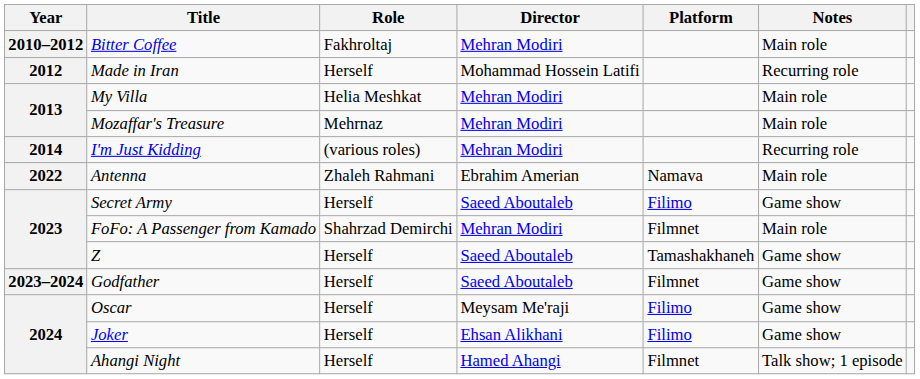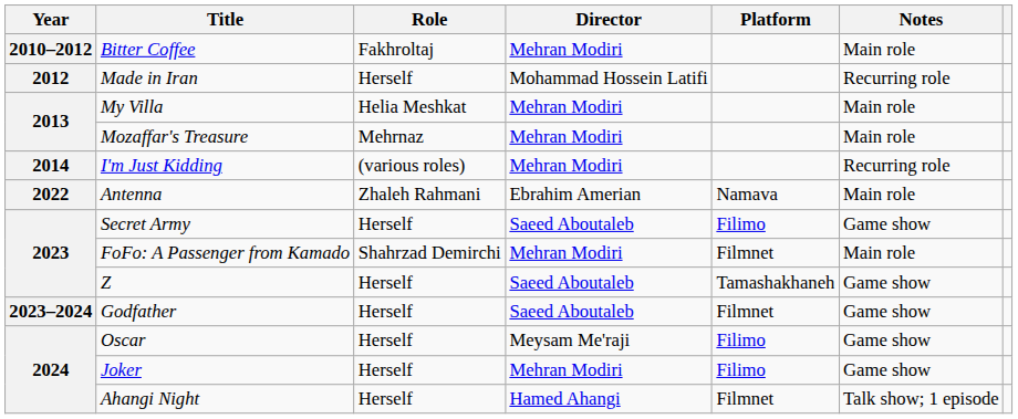 <table class="wikitable plainrowheaders sortable" style="font-size:100%">
 <tr>
 <th scope="col">Year</th>
 <th scope="col">Title</th>
 <th scope="col">Role</th>
 <th scope="col">Director</th>
 <th scope="col">Platform</th>
 <th class="unsortable" scope="col">Notes</th>
 <th></th>
 </tr>
 <tr>
 <th scope="row">2010–2012</th>
 <td><em><a href='#'>Bitter Coffee</a></em></td>
 <td>Fakhroltaj</td>
 <td><a href='#'>Mehran Modiri</a></td>
 <td></td>
 <td>Main role</td>
 <td></td>
 </tr>
 <tr>
 <th scope="row">2012</th>
 <td><em>Made in Iran</em></td>
 <td>Herself</td>
 <td>Mohammad Hossein Latifi</td>
 <td></td>
 <td>Recurring role</td>
 <td></td>
 </tr>
 <tr>
 <th scope="row" rowspan="2">2013</th>
 <td><em>My Villa</em></td>
 <td>Helia Meshkat</td>
 <td><a href='#'>Mehran Modiri</a></td>
 <td></td>
 <td>Main role</td>
 <td></td>
 </tr>
 <tr>
 <td><em>Mozaffar's Treasure</em></td>
 <td>Mehrnaz</td>
 <td><a href='#'>Mehran Modiri</a></td>
 <td></td>
 <td>Main role</td>
 <td></td>
 </tr>
 <tr>
 <th scope="row">2014</th>
 <td><em><a href='#'>I'm Just Kidding</a></em></td>
 <td>(various roles)</td>
 <td><a href='#'>Mehran Modiri</a></td>
 <td></td>
 <td>Recurring role</td>
 <td></td>
 </tr>
 <tr>
 <th scope="row">2022</th>
 <td><em>Antenna</em></td>
 <td>Zhaleh Rahmani</td>
 <td>Ebrahim Amerian</td>
 <td>Namava</td>
 <td>Main role</td>
 <td></td>
 </tr>
 <tr>
 <th rowspan="3" scope="row">2023</th>
 <td><em>Secret Army</em></td>
 <td>Herself</td>
 <td><a href='#'>Saeed Aboutaleb</a></td>
 <td><a href='#'>Filimo</a></td>
 <td>Game show</td>
 <td></td>
 </tr>
 <tr>
 <td><em>FoFo: A Passenger from Kamado</em></td>
 <td>Shahrzad Demirchi</td>
 <td><a href='#'>Mehran Modiri</a></td>
 <td>Filmnet</td>
 <td>Main role</td>
 <td></td>
 </tr>
 <tr>
 <td><em>Z</em></td>
 <td>Herself</td>
 <td><a href='#'>Saeed Aboutaleb</a></td>
 <td>Tamashakhaneh</td>
 <td>Game show</td>
 <td></td>
 </tr>
 <tr>
 <th scope="row">2023–2024</th>
 <td><em>Godfather</em></td>
 <td>Herself</td>
 <td><a href='#'>Saeed Aboutaleb</a></td>
 <td>Filmnet</td>
 <td>Game show</td>
 <td></td>
 </tr>
 <tr>
 <th scope="row" rowspan="3">2024</th>
 <td><em>Oscar</em></td>
 <td>Herself</td>
 <td>Meysam Me'raji</td>
 <td><a href='#'>Filimo</a></td>
 <td>Game show</td>
 <td></td>
 </tr>
 <tr>
 <td><em><a href='#'>Joker</a></em></td>
 <td>Herself</td>
-<td><a href='#'>Ehsan Alikhani</a></td>
+<td><a href='#'>Mehran Modiri</a></td>
 <td><a href='#'>Filimo</a></td>
 <td>Game show</td>
 <td></td>
 </tr>
 <tr>
 <td><em>Ahangi Night</em></td>
 <td>Herself</td>
 <td><a href='#'>Hamed Ahangi</a></td>
 <td>Filmnet</td>
 <td>Talk show; 1 episode</td>
 <td></td>
 </tr>
 </table>
